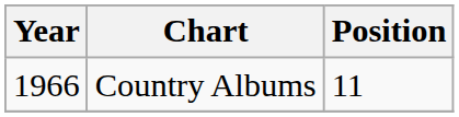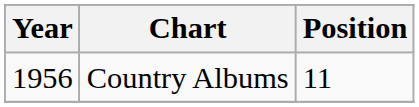 <table class="wikitable">
 <tr>
 <th align="left">Year</th>
 <th align="left">Chart</th>
 <th align="left">Position</th>
 </tr>
 <tr>
-<td align="left">1966</td>
+<td align="left">1956</td>
 <td align="left">Country Albums</td>
 <td align="left">11</td>
 </tr>
 <tr>
 </tr>
 </table>
